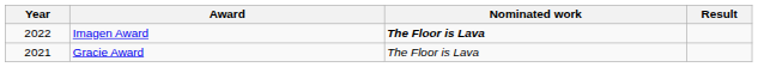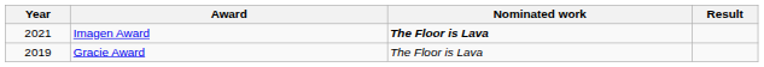 <table class="wikitable">
 <tr>
 <th scope="col" style="width:5em;">Year</th>
 <th scope="col" style="width:26em;">Award</th>
 <th scope="col" style="width:25em;">Nominated work</th>
 <th scope="col" style="width:5em;">Result</th>
 </tr>
 <tr>
-<td style="text-align:center;">2022</td>
+<td style="text-align:center;">2021</td>
 <td><a href='#'>Imagen Award</a></td>
 <td><strong><em>The Floor is Lava</em></strong></td>
 <td></td>
 </tr>
 <tr>
-<td style="text-align:center;">2021</td>
+<td style="text-align:center;">2019</td>
 <td><a href='#'>Gracie Award</a></td>
 <td><em>The Floor is Lava</em></td>
 <td></td>
 </tr>
 </table>
